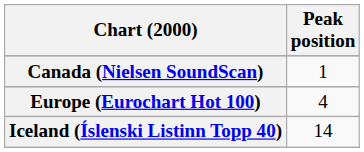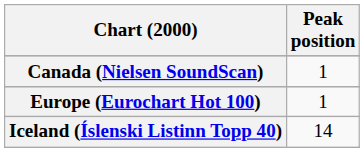 <table class="wikitable sortable plainrowheaders" style="text-align:center">
 <tr>
 <th>Chart (2000)</th>
 <th>Peak<br>position</th>
 </tr>
 <tr>
 </tr>
 <tr>
 </tr>
 <tr>
 <th scope="row">Canada (<a href='#'>Nielsen SoundScan</a>)</th>
 <td>1</td>
 </tr>
 <tr>
 </tr>
 <tr>
 <th scope="row">Europe (<a href='#'>Eurochart Hot 100</a>)</th>
-<td>4</td>
+<td>1</td>
 </tr>
 <tr>
 </tr>
 <tr>
 </tr>
 <tr>
 </tr>
 <tr>
 <th scope="row">Iceland (<a href='#'>Íslenski Listinn Topp 40</a>)</th>
 <td>14</td>
 </tr>
 <tr>
 </tr>
 <tr>
 </tr>
 <tr>
 </tr>
 <tr>
 </tr>
 <tr>
 </tr>
 <tr>
 </tr>
 <tr>
 </tr>
 <tr>
 </tr>
 <tr>
 </tr>
 <tr>
 </tr>
 <tr>
 </tr>
 <tr>
 </tr>
 <tr>
 </tr>
 </table>
